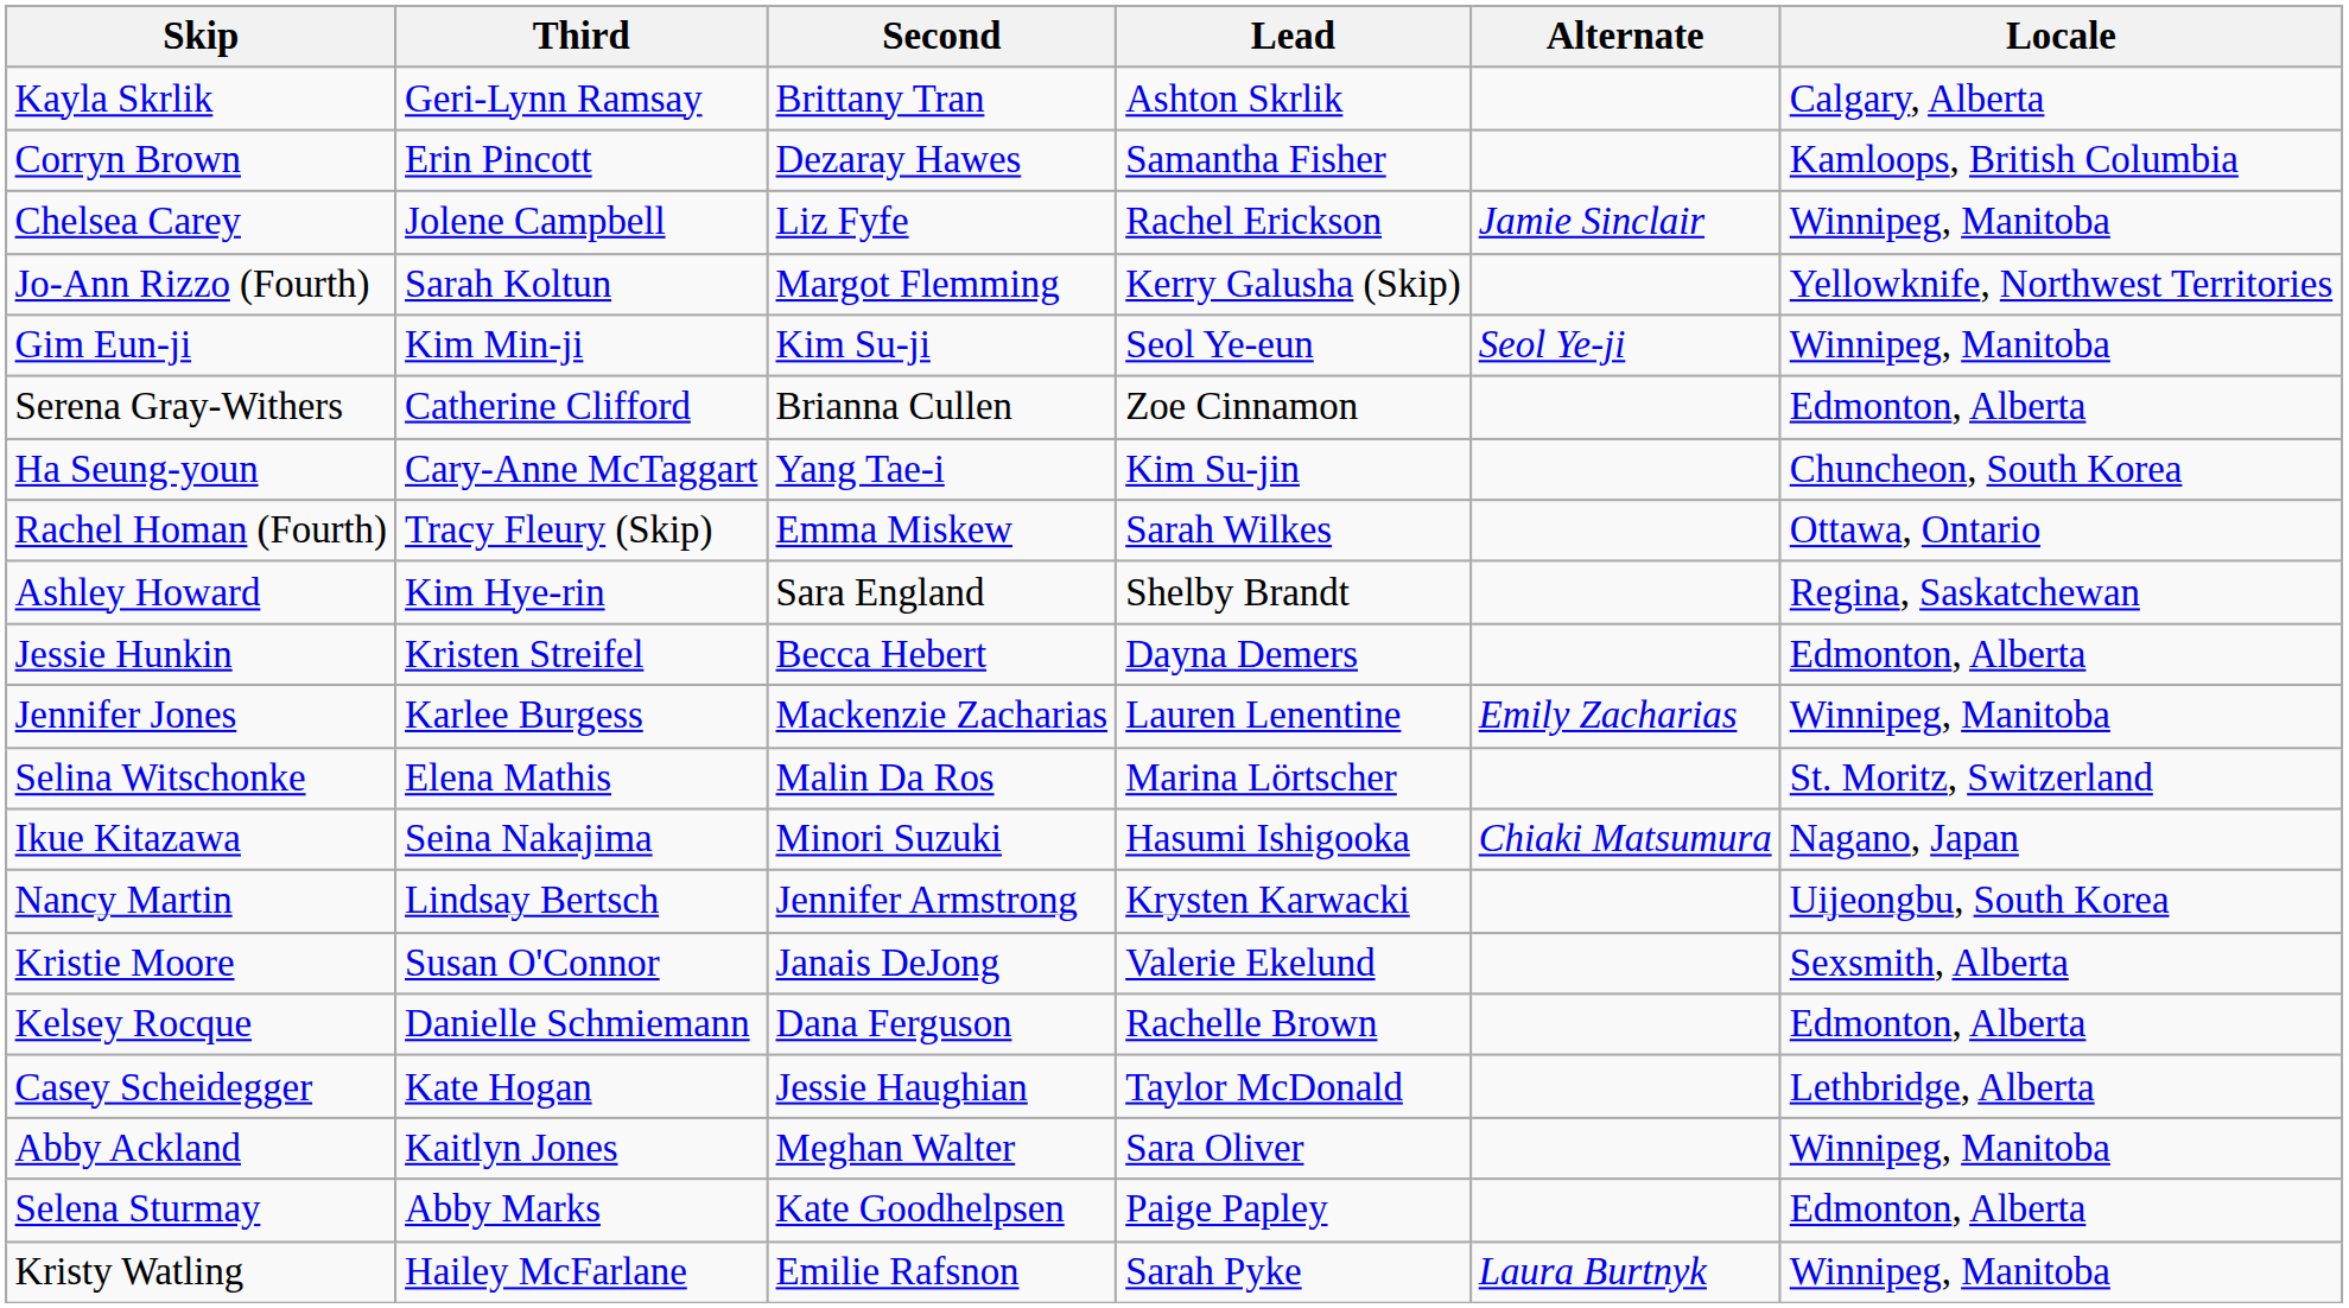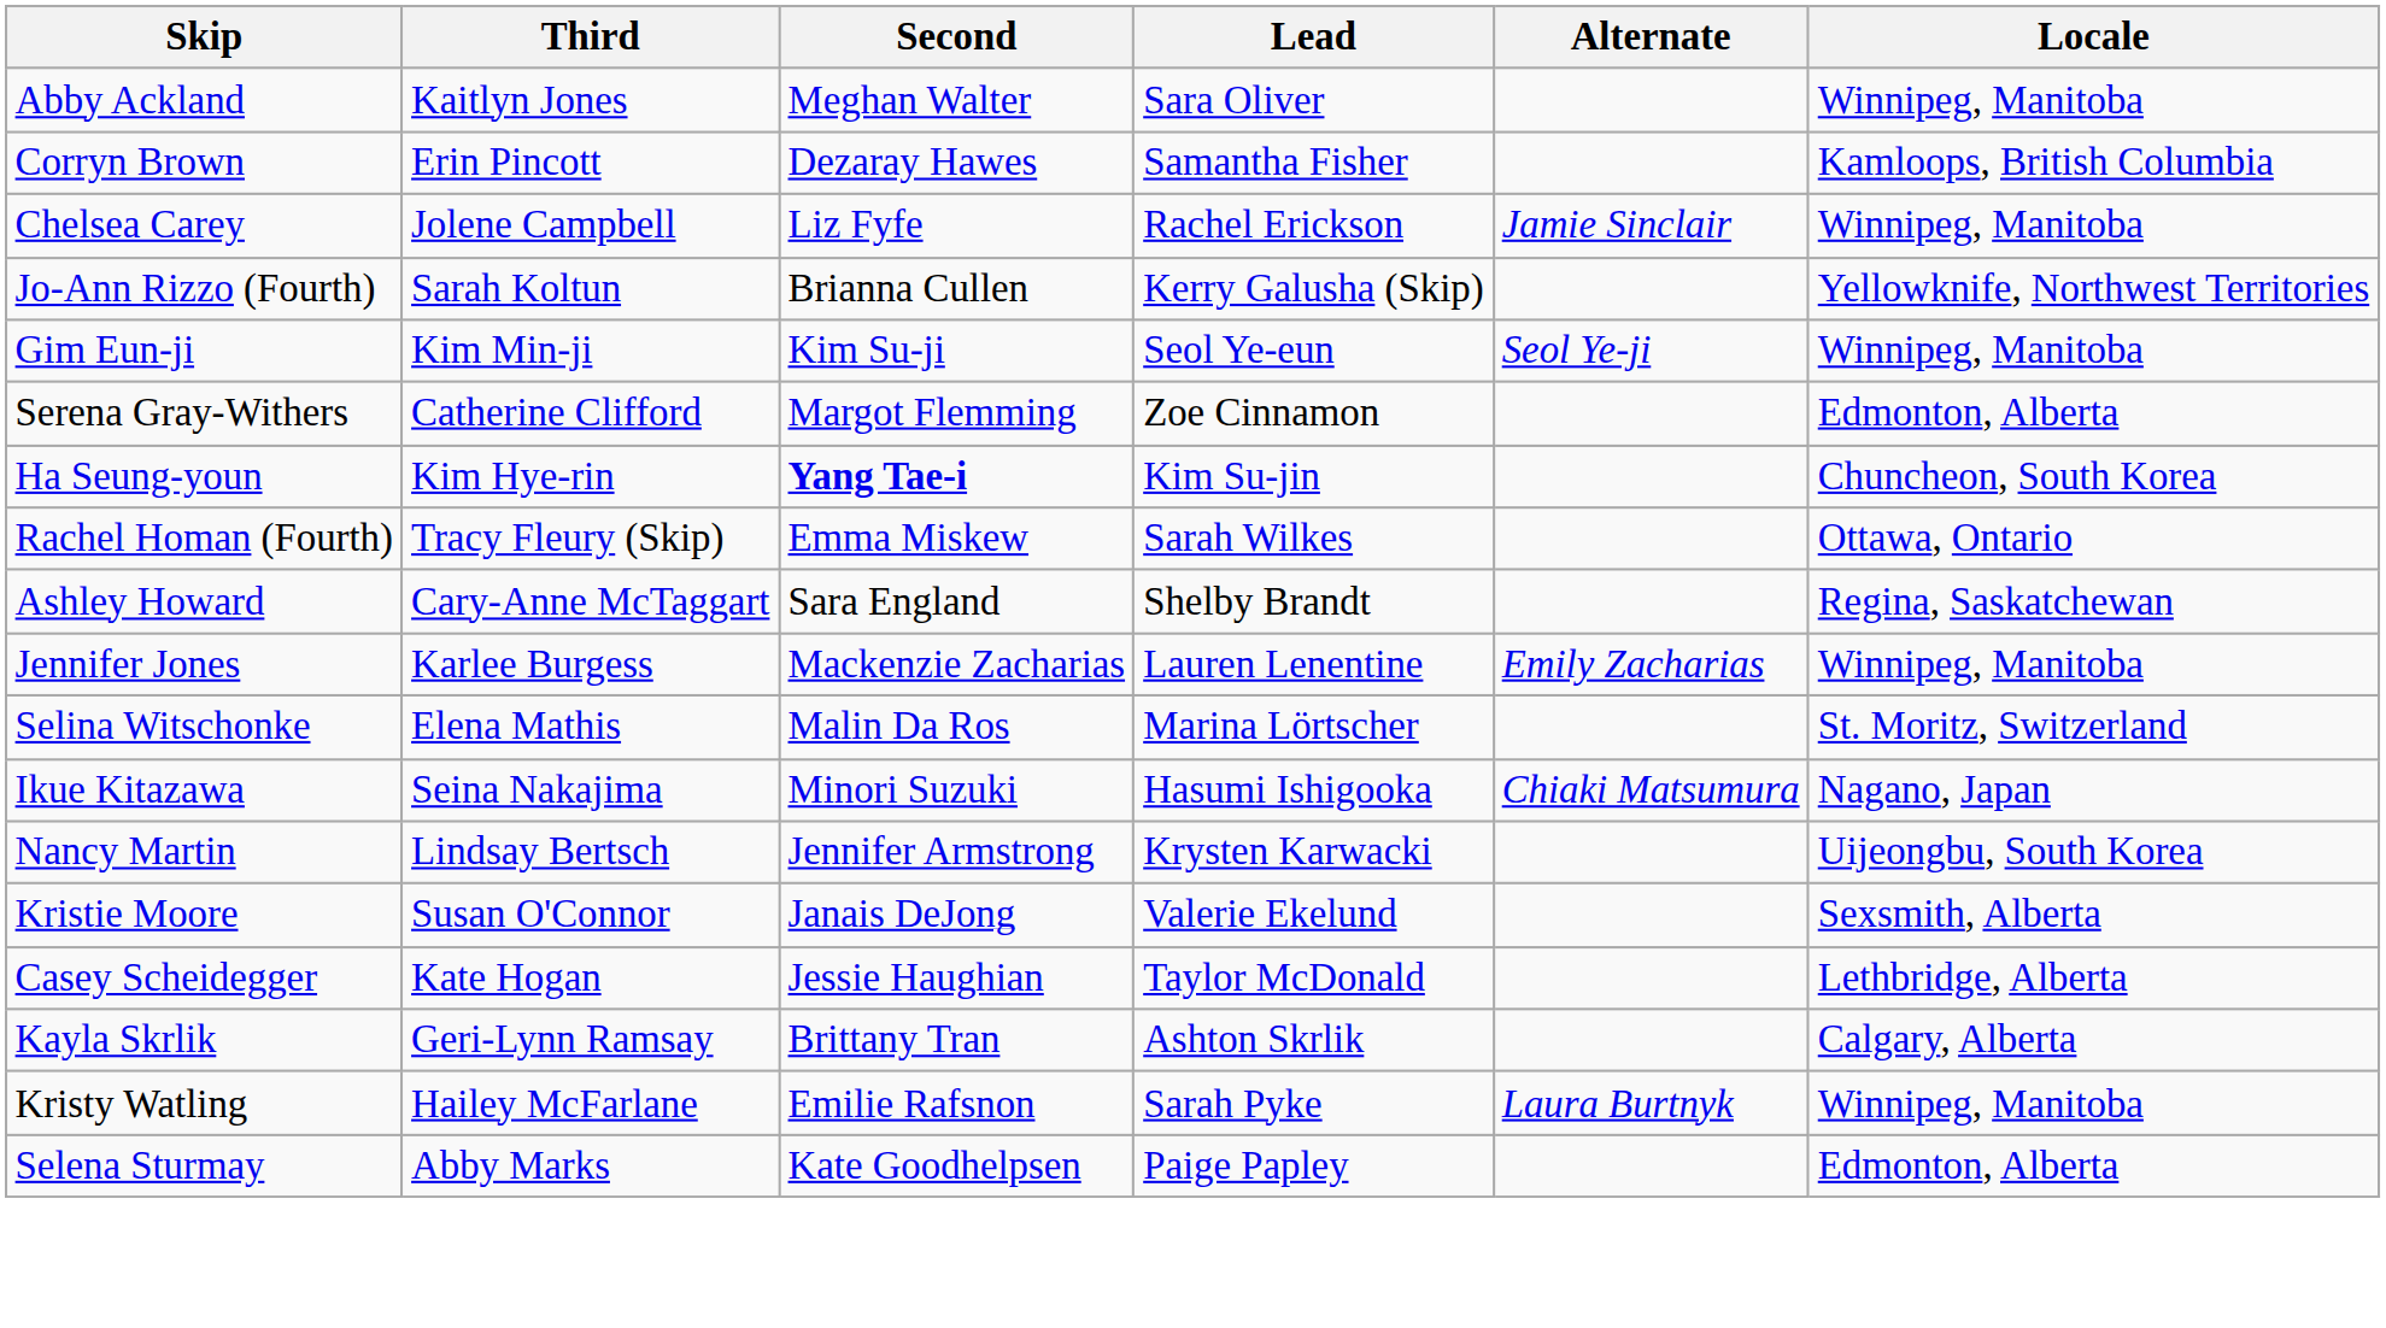 <table class=wikitable>
 <tr>
 <th scope="col">Skip</th>
 <th scope="col">Third</th>
 <th scope="col">Second</th>
 <th scope="col">Lead</th>
 <th scope="col">Alternate</th>
 <th scope="col">Locale</th>
 </tr>
 <tr>
-<td><a href='#'>Kayla Skrlik</a></td>
-<td><a href='#'>Geri-Lynn Ramsay</a></td>
-<td><a href='#'>Brittany Tran</a></td>
-<td><a href='#'>Ashton Skrlik</a></td>
+<td><a href='#'>Abby Ackland</a></td>
+<td><a href='#'>Kaitlyn Jones</a></td>
+<td><a href='#'>Meghan Walter</a></td>
+<td><a href='#'>Sara Oliver</a></td>
 <td></td>
-<td> <a href='#'>Calgary</a>, <a href='#'>Alberta</a></td>
+<td> <a href='#'>Winnipeg</a>, <a href='#'>Manitoba</a></td>
 </tr>
 <tr>
 <td><a href='#'>Corryn Brown</a></td>
 <td><a href='#'>Erin Pincott</a></td>
 <td><a href='#'>Dezaray Hawes</a></td>
 <td><a href='#'>Samantha Fisher</a></td>
 <td></td>
 <td> <a href='#'>Kamloops</a>, <a href='#'>British Columbia</a></td>
 </tr>
 <tr>
 <td><a href='#'>Chelsea Carey</a></td>
 <td><a href='#'>Jolene Campbell</a></td>
 <td><a href='#'>Liz Fyfe</a></td>
 <td><a href='#'>Rachel Erickson</a></td>
 <td><em><a href='#'>Jamie Sinclair</a></em></td>
 <td> <a href='#'>Winnipeg</a>, <a href='#'>Manitoba</a></td>
 </tr>
 <tr>
 <td><a href='#'>Jo-Ann Rizzo</a> (Fourth)</td>
 <td><a href='#'>Sarah Koltun</a></td>
-<td><a href='#'>Margot Flemming</a></td>
+<td>Brianna Cullen</td>
 <td><a href='#'>Kerry Galusha</a> (Skip)</td>
 <td></td>
 <td> <a href='#'>Yellowknife</a>, <a href='#'>Northwest Territories</a></td>
 </tr>
 <tr>
 <td><a href='#'>Gim Eun-ji</a></td>
 <td><a href='#'>Kim Min-ji</a></td>
 <td><a href='#'>Kim Su-ji</a></td>
 <td><a href='#'>Seol Ye-eun</a></td>
 <td><em><a href='#'>Seol Ye-ji</a></em></td>
 <td> <a href='#'>Winnipeg</a>, <a href='#'>Manitoba</a></td>
 </tr>
 <tr>
 <td>Serena Gray-Withers</td>
 <td><a href='#'>Catherine Clifford</a></td>
-<td>Brianna Cullen</td>
+<td><a href='#'>Margot Flemming</a></td>
 <td>Zoe Cinnamon</td>
 <td></td>
 <td> <a href='#'>Edmonton</a>, <a href='#'>Alberta</a></td>
 </tr>
 <tr>
 <td><a href='#'>Ha Seung-youn</a></td>
-<td><a href='#'>Cary-Anne McTaggart</a></td>
-<td><a href='#'>Yang Tae-i</a></td>
+<td><a href='#'>Kim Hye-rin</a></td>
+<td><strong><a href='#'>Yang Tae-i</a></strong></td>
 <td><a href='#'>Kim Su-jin</a></td>
 <td></td>
 <td> <a href='#'>Chuncheon</a>, <a href='#'>South Korea</a></td>
 </tr>
 <tr>
 <td><a href='#'>Rachel Homan</a> (Fourth)</td>
 <td><a href='#'>Tracy Fleury</a> (Skip)</td>
 <td><a href='#'>Emma Miskew</a></td>
 <td><a href='#'>Sarah Wilkes</a></td>
 <td></td>
 <td> <a href='#'>Ottawa</a>, <a href='#'>Ontario</a></td>
 </tr>
 <tr>
 <td><a href='#'>Ashley Howard</a></td>
-<td><a href='#'>Kim Hye-rin</a></td>
+<td><a href='#'>Cary-Anne McTaggart</a></td>
 <td>Sara England</td>
 <td>Shelby Brandt</td>
 <td></td>
 <td> <a href='#'>Regina</a>, <a href='#'>Saskatchewan</a></td>
-</tr>
-<tr>
-<td><a href='#'>Jessie Hunkin</a></td>
-<td><a href='#'>Kristen Streifel</a></td>
-<td><a href='#'>Becca Hebert</a></td>
-<td><a href='#'>Dayna Demers</a></td>
-<td></td>
-<td> <a href='#'>Edmonton</a>, <a href='#'>Alberta</a></td>
 </tr>
 <tr>
 <td><a href='#'>Jennifer Jones</a></td>
 <td><a href='#'>Karlee Burgess</a></td>
 <td><a href='#'>Mackenzie Zacharias</a></td>
 <td><a href='#'>Lauren Lenentine</a></td>
 <td><em><a href='#'>Emily Zacharias</a></em></td>
 <td> <a href='#'>Winnipeg</a>, <a href='#'>Manitoba</a></td>
 </tr>
 <tr>
 <td><a href='#'>Selina Witschonke</a></td>
 <td><a href='#'>Elena Mathis</a></td>
 <td><a href='#'>Malin Da Ros</a></td>
 <td><a href='#'>Marina Lörtscher</a></td>
 <td></td>
 <td> <a href='#'>St. Moritz</a>, <a href='#'>Switzerland</a></td>
 </tr>
 <tr>
 <td><a href='#'>Ikue Kitazawa</a></td>
 <td><a href='#'>Seina Nakajima</a></td>
 <td><a href='#'>Minori Suzuki</a></td>
 <td><a href='#'>Hasumi Ishigooka</a></td>
 <td><em><a href='#'>Chiaki Matsumura</a></em></td>
 <td> <a href='#'>Nagano</a>, <a href='#'>Japan</a></td>
 </tr>
 <tr>
 <td><a href='#'>Nancy Martin</a></td>
 <td><a href='#'>Lindsay Bertsch</a></td>
 <td><a href='#'>Jennifer Armstrong</a></td>
 <td><a href='#'>Krysten Karwacki</a></td>
 <td></td>
 <td> <a href='#'>Uijeongbu</a>, <a href='#'>South Korea</a></td>
 </tr>
 <tr>
 <td><a href='#'>Kristie Moore</a></td>
 <td><a href='#'>Susan O'Connor</a></td>
 <td><a href='#'>Janais DeJong</a></td>
 <td><a href='#'>Valerie Ekelund</a></td>
 <td></td>
 <td> <a href='#'>Sexsmith</a>, <a href='#'>Alberta</a></td>
 </tr>
 <tr>
-<td><a href='#'>Kelsey Rocque</a></td>
-<td><a href='#'>Danielle Schmiemann</a></td>
-<td><a href='#'>Dana Ferguson</a></td>
-<td><a href='#'>Rachelle Brown</a></td>
-<td></td>
-<td> <a href='#'>Edmonton</a>, <a href='#'>Alberta</a></td>
-</tr>
-<tr>
 <td><a href='#'>Casey Scheidegger</a></td>
 <td><a href='#'>Kate Hogan</a></td>
 <td><a href='#'>Jessie Haughian</a></td>
 <td><a href='#'>Taylor McDonald</a></td>
 <td></td>
 <td> <a href='#'>Lethbridge</a>, <a href='#'>Alberta</a></td>
 </tr>
 <tr>
-<td><a href='#'>Abby Ackland</a></td>
-<td><a href='#'>Kaitlyn Jones</a></td>
-<td><a href='#'>Meghan Walter</a></td>
-<td><a href='#'>Sara Oliver</a></td>
+<td><a href='#'>Kayla Skrlik</a></td>
+<td><a href='#'>Geri-Lynn Ramsay</a></td>
+<td><a href='#'>Brittany Tran</a></td>
+<td><a href='#'>Ashton Skrlik</a></td>
 <td></td>
+<td> <a href='#'>Calgary</a>, <a href='#'>Alberta</a></td>
+</tr>
+<tr>
+<td>Kristy Watling</td>
+<td><a href='#'>Hailey McFarlane</a></td>
+<td><a href='#'>Emilie Rafsnon</a></td>
+<td><a href='#'>Sarah Pyke</a></td>
+<td><em><a href='#'>Laura Burtnyk</a></em></td>
 <td> <a href='#'>Winnipeg</a>, <a href='#'>Manitoba</a></td>
 </tr>
 <tr>
 <td><a href='#'>Selena Sturmay</a></td>
 <td><a href='#'>Abby Marks</a></td>
 <td><a href='#'>Kate Goodhelpsen</a></td>
 <td><a href='#'>Paige Papley</a></td>
 <td></td>
 <td> <a href='#'>Edmonton</a>, <a href='#'>Alberta</a></td>
 </tr>
-<tr>
-<td>Kristy Watling</td>
-<td><a href='#'>Hailey McFarlane</a></td>
-<td><a href='#'>Emilie Rafsnon</a></td>
-<td><a href='#'>Sarah Pyke</a></td>
-<td><em><a href='#'>Laura Burtnyk</a></em></td>
-<td> <a href='#'>Winnipeg</a>, <a href='#'>Manitoba</a></td>
-</tr>
 </table>
